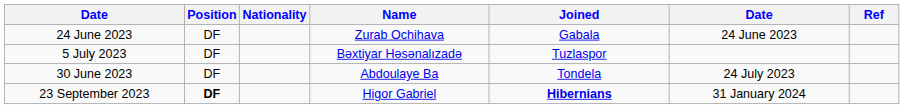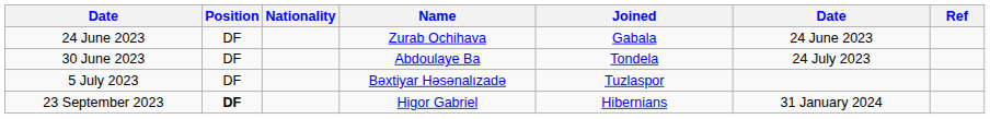 <table class="wikitable"  style="text-align:center; font-size:90%; ">
 <tr>
 <th style="background:#white; color:blue; width:200px;">Date</th>
 <th style="background:#white; color:blue; width:50px;">Position</th>
 <th style="background:#white; color:blue; width:50px;">Nationality</th>
 <th style="background:#white; color:blue; width:200px;">Name</th>
 <th style="background:#white; color:blue; width:200px;">Joined</th>
 <th style="background:#white; color:blue; width:200px;">Date</th>
 <th style="background:#white; color:blue; width:50px;">Ref</th>
 </tr>
 <tr>
 <td>24 June 2023</td>
 <td>DF</td>
 <td></td>
 <td><a href='#'>Zurab Ochihava</a></td>
 <td><a href='#'>Gabala</a></td>
 <td>24 June 2023</td>
 <td></td>
 </tr>
 <tr>
+<td>30 June 2023</td>
+<td>DF</td>
+<td></td>
+<td><a href='#'>Abdoulaye Ba</a></td>
+<td><a href='#'>Tondela</a></td>
+<td>24 July 2023</td>
+<td></td>
+</tr>
+<tr>
 <td>5 July 2023</td>
 <td>DF</td>
 <td></td>
 <td><a href='#'>Bəxtiyar Həsənalızadə</a></td>
 <td><a href='#'>Tuzlaspor</a></td>
 <td></td>
 <td></td>
 </tr>
 <tr>
-<td>30 June 2023</td>
-<td>DF</td>
-<td></td>
-<td><a href='#'>Abdoulaye Ba</a></td>
-<td><a href='#'>Tondela</a></td>
-<td>24 July 2023</td>
-<td></td>
-</tr>
-<tr>
 <td>23 September 2023</td>
 <td><strong>DF</strong></td>
 <td></td>
 <td><a href='#'>Higor Gabriel</a></td>
-<td><strong><a href='#'>Hibernians</a></strong></td>
+<td><a href='#'>Hibernians</a></td>
 <td>31 January 2024</td>
 <td></td>
 </tr>
 </table>
